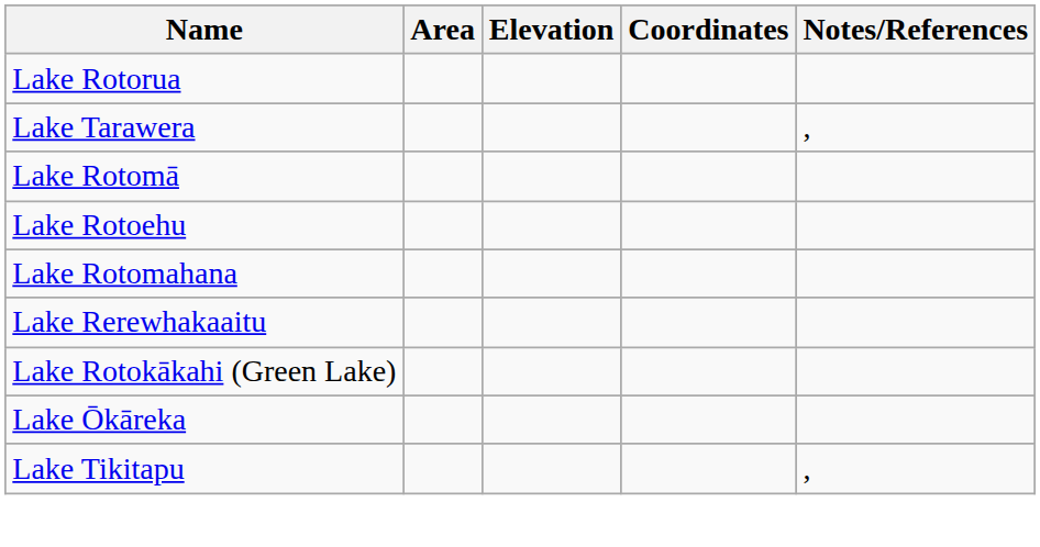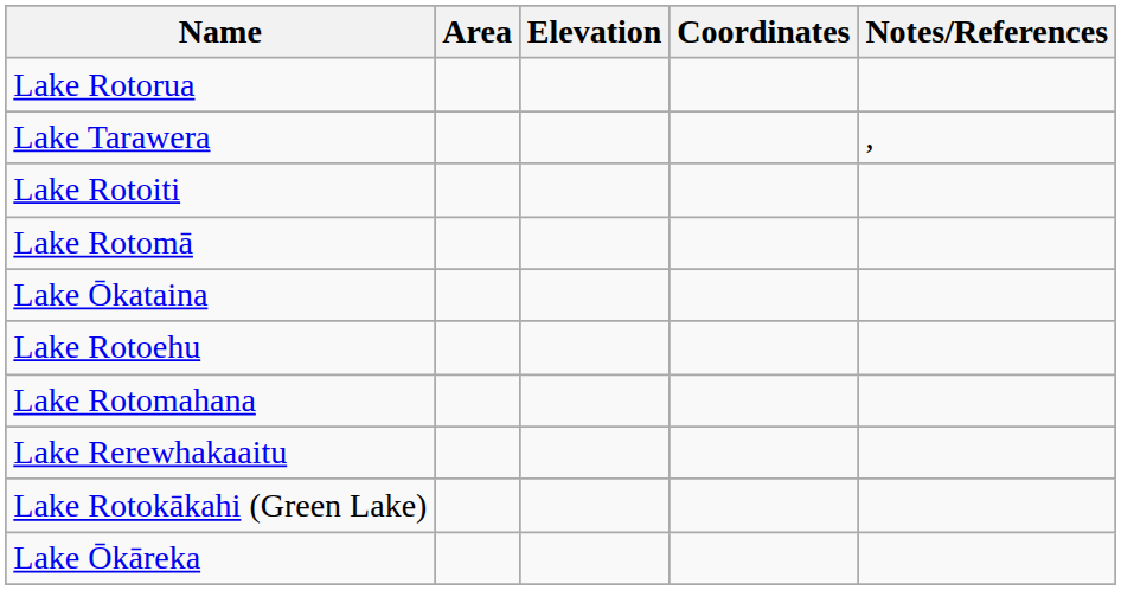 <table class="wikitable sortable">
 <tr>
 <th>Name</th>
 <th>Area</th>
 <th>Elevation</th>
 <th>Coordinates</th>
 <th>Notes/References</th>
 </tr>
 <tr>
 <td><a href='#'>Lake Rotorua</a></td>
 <td></td>
 <td></td>
 <td></td>
 <td></td>
 </tr>
 <tr>
 <td><a href='#'>Lake Tarawera</a></td>
 <td></td>
 <td></td>
 <td></td>
 <td>,</td>
 </tr>
 <tr>
+<td><a href='#'>Lake Rotoiti</a></td>
+<td></td>
+<td></td>
+<td></td>
+<td></td>
+</tr>
+<tr>
 <td><a href='#'>Lake Rotomā</a></td>
+<td></td>
+<td></td>
+<td></td>
+<td></td>
+</tr>
+<tr>
+<td><a href='#'>Lake Ōkataina</a></td>
 <td></td>
 <td></td>
 <td></td>
 <td></td>
 </tr>
 <tr>
 <td><a href='#'>Lake Rotoehu</a></td>
 <td></td>
 <td></td>
 <td></td>
 <td></td>
 </tr>
 <tr>
 <td><a href='#'>Lake Rotomahana</a></td>
 <td></td>
 <td></td>
 <td></td>
 <td></td>
 </tr>
 <tr>
 <td><a href='#'>Lake Rerewhakaaitu</a></td>
 <td></td>
 <td></td>
 <td></td>
 <td></td>
 </tr>
 <tr>
 <td><a href='#'>Lake Rotokākahi</a> (Green Lake)</td>
 <td></td>
 <td></td>
 <td></td>
 <td></td>
 </tr>
 <tr>
 <td><a href='#'>Lake Ōkāreka</a></td>
 <td></td>
 <td></td>
 <td></td>
 <td></td>
 </tr>
-<tr>
-<td><a href='#'>Lake Tikitapu</a></td>
-<td></td>
-<td></td>
-<td></td>
-<td>,</td>
-</tr>
 </table>
